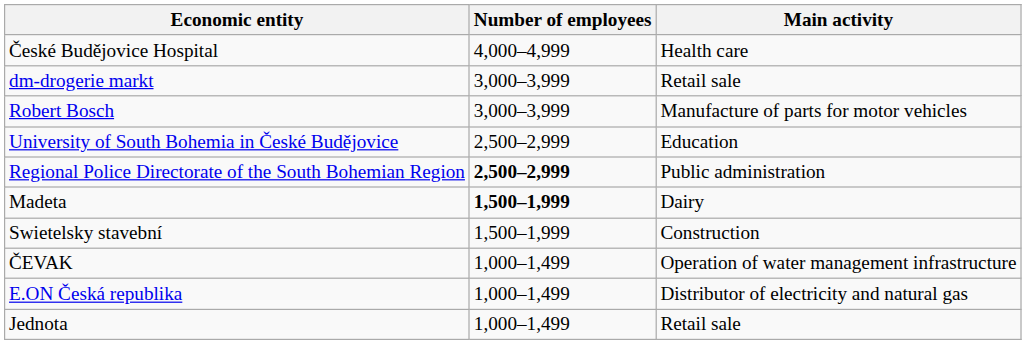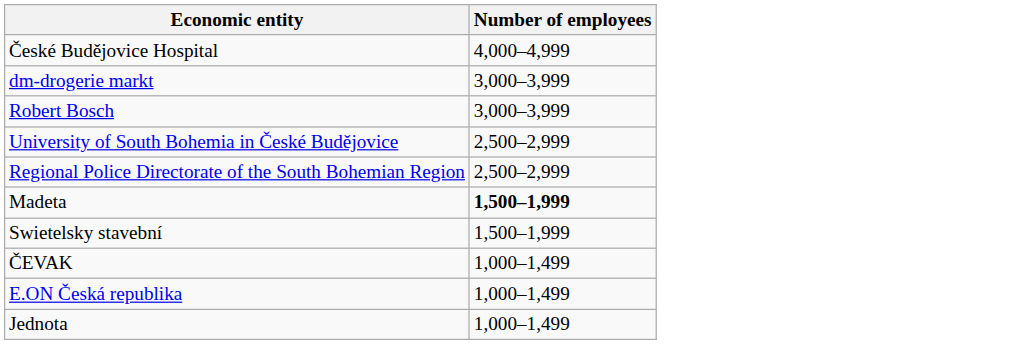 <table class="wikitable sortable">
 <tr>
 <th>Economic entity</th>
 <th>Number of employees</th>
-<th>Main activity</th>
 </tr>
 <tr>
 <td>České Budějovice Hospital</td>
 <td>4,000–4,999</td>
-<td>Health care</td>
 </tr>
 <tr>
 <td><a href='#'>dm-drogerie markt</a></td>
 <td>3,000–3,999</td>
-<td>Retail sale</td>
 </tr>
 <tr>
 <td><a href='#'>Robert Bosch</a></td>
 <td>3,000–3,999</td>
-<td>Manufacture of parts for motor vehicles</td>
 </tr>
 <tr>
 <td><a href='#'>University of South Bohemia in České Budějovice</a></td>
 <td>2,500–2,999</td>
-<td>Education</td>
 </tr>
 <tr>
 <td><a href='#'>Regional Police Directorate of the South Bohemian Region</a></td>
-<td><strong>2,500–2,999</strong></td>
-<td>Public administration</td>
+<td>2,500–2,999</td>
 </tr>
 <tr>
 <td>Madeta</td>
 <td><strong>1,500–1,999</strong></td>
-<td>Dairy</td>
 </tr>
 <tr>
 <td>Swietelsky stavební</td>
 <td>1,500–1,999</td>
-<td>Construction</td>
 </tr>
 <tr>
 <td>ČEVAK</td>
 <td>1,000–1,499</td>
-<td>Operation of water management infrastructure</td>
 </tr>
 <tr>
 <td><a href='#'>E.ON Česká republika</a></td>
 <td>1,000–1,499</td>
-<td>Distributor of electricity and natural gas</td>
 </tr>
 <tr>
 <td>Jednota</td>
 <td>1,000–1,499</td>
-<td>Retail sale</td>
 </tr>
 </table>
